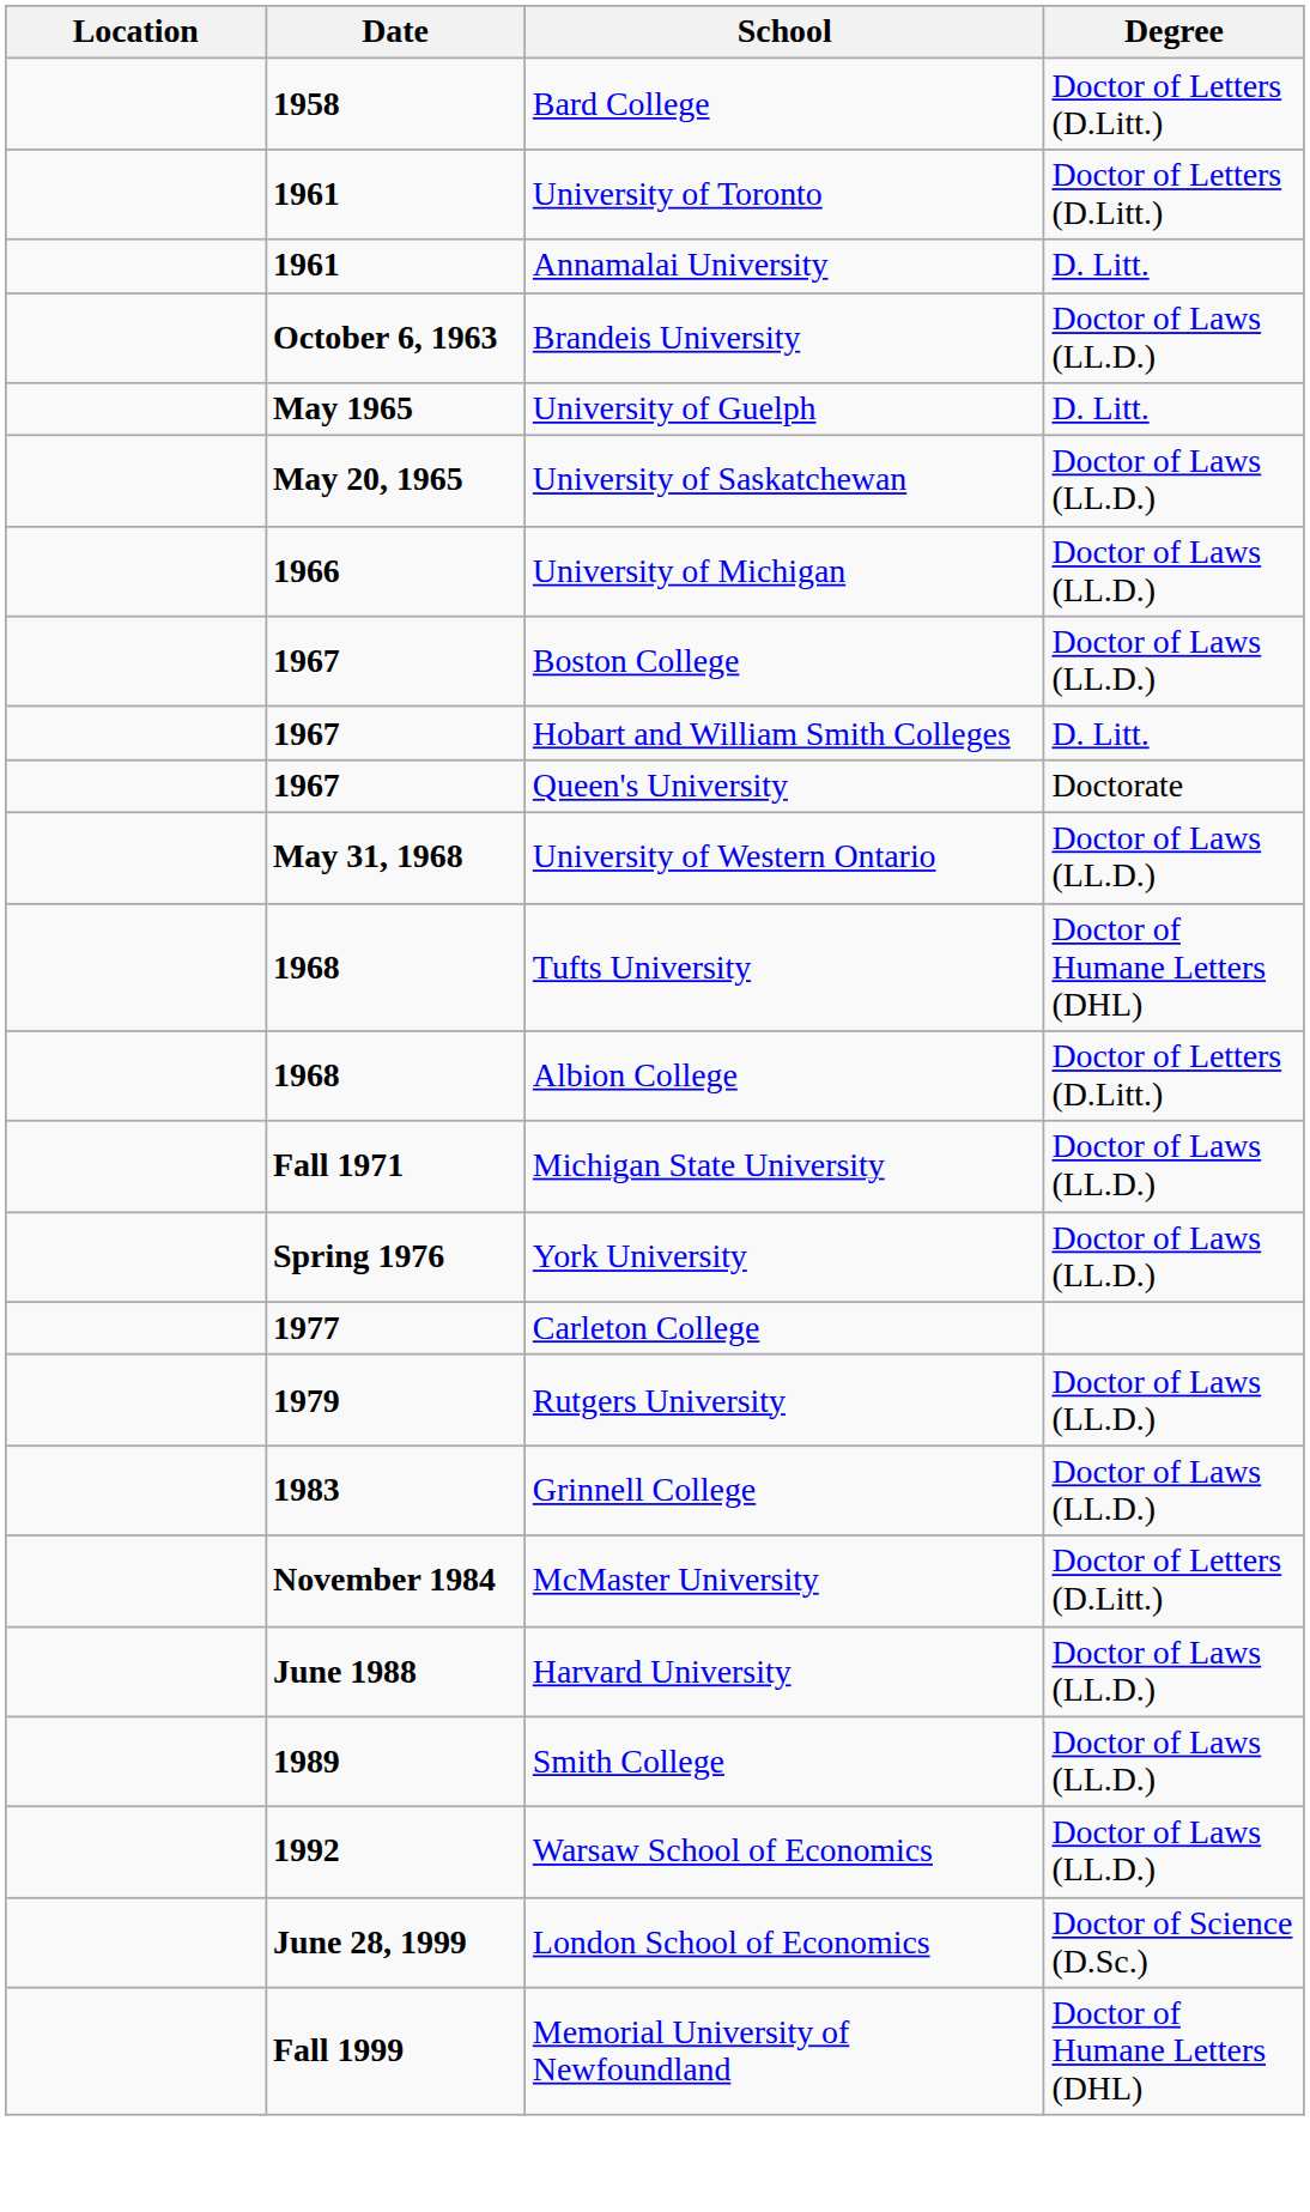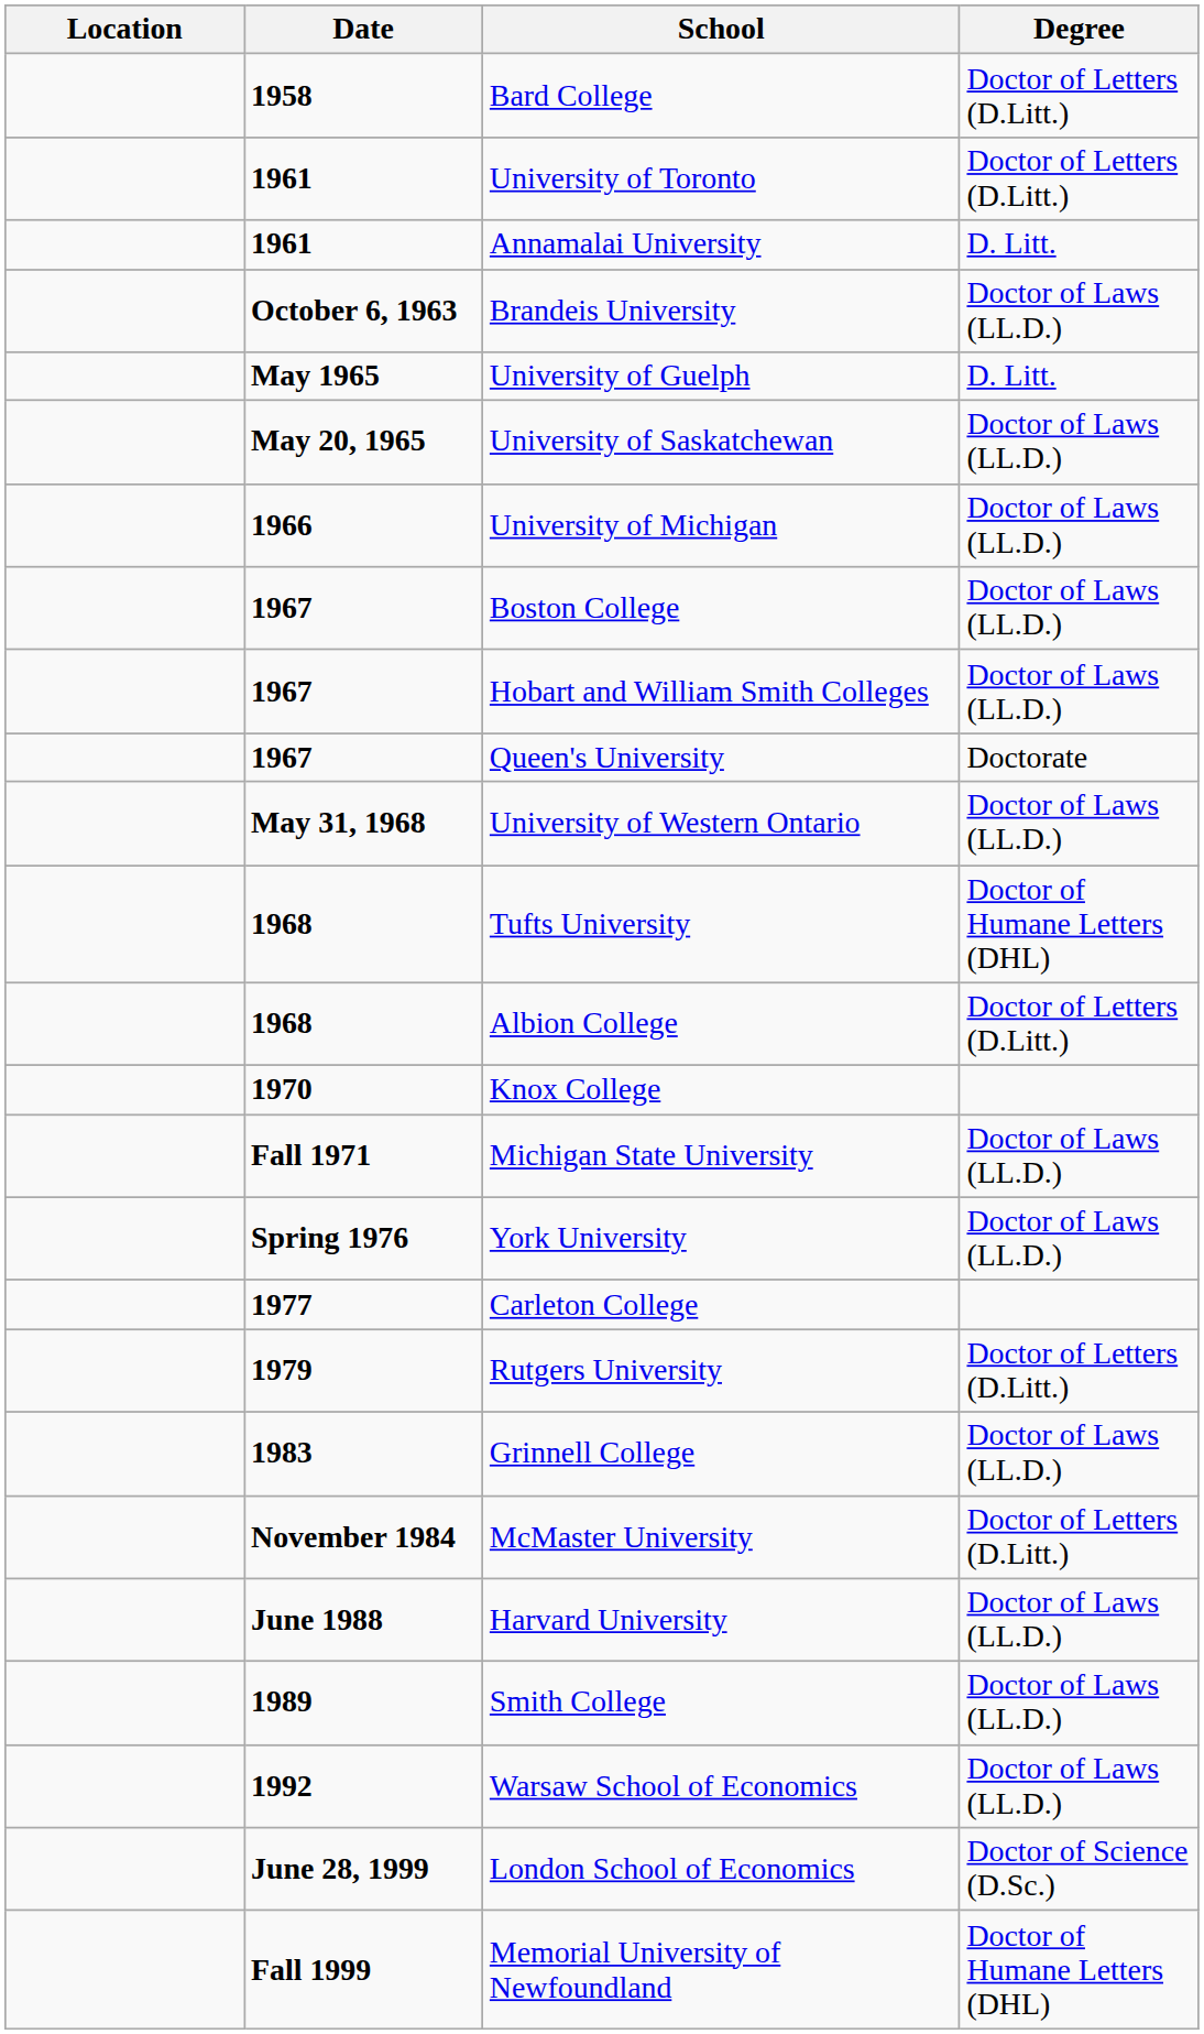 <table class="wikitable" style="width:100%;">
 <tr>
 <th style="width:20%;">Location</th>
 <th style="width:20%;">Date</th>
 <th style="width:40%;">School</th>
 <th style="width:20%;">Degree</th>
 </tr>
 <tr>
 <td></td>
 <td><strong>1958</strong></td>
 <td><a href='#'>Bard College</a></td>
 <td><a href='#'>Doctor of Letters</a> (D.Litt.)</td>
 </tr>
 <tr>
 <td></td>
 <td><strong>1961</strong></td>
 <td><a href='#'>University of Toronto</a></td>
 <td><a href='#'>Doctor of Letters</a> (D.Litt.)</td>
 </tr>
 <tr>
 <td></td>
 <td><strong>1961</strong></td>
 <td><a href='#'>Annamalai University</a></td>
 <td><a href='#'>D. Litt.</a></td>
 </tr>
 <tr>
 <td></td>
 <td><strong>October 6, 1963</strong></td>
 <td><a href='#'>Brandeis University</a></td>
 <td><a href='#'>Doctor of Laws</a> (LL.D.)</td>
 </tr>
 <tr>
 <td></td>
 <td><strong>May 1965</strong></td>
 <td><a href='#'>University of Guelph</a></td>
 <td><a href='#'>D. Litt.</a></td>
 </tr>
 <tr>
 <td></td>
 <td><strong>May 20, 1965</strong></td>
 <td><a href='#'>University of Saskatchewan</a></td>
 <td><a href='#'>Doctor of Laws</a> (LL.D.)</td>
 </tr>
 <tr>
 <td></td>
 <td><strong>1966</strong></td>
 <td><a href='#'>University of Michigan</a></td>
 <td><a href='#'>Doctor of Laws</a> (LL.D.)</td>
 </tr>
 <tr>
 <td></td>
 <td><strong>1967</strong></td>
 <td><a href='#'>Boston College</a></td>
 <td><a href='#'>Doctor of Laws</a> (LL.D.)</td>
 </tr>
 <tr>
 <td></td>
 <td><strong>1967</strong></td>
 <td><a href='#'>Hobart and William Smith Colleges</a></td>
-<td><a href='#'>D. Litt.</a></td>
+<td><a href='#'>Doctor of Laws</a> (LL.D.)</td>
 </tr>
 <tr>
 <td></td>
 <td><strong>1967</strong></td>
 <td><a href='#'>Queen's University</a></td>
 <td>Doctorate</td>
 </tr>
 <tr>
 <td></td>
 <td><strong>May 31, 1968</strong></td>
 <td><a href='#'>University of Western Ontario</a></td>
 <td><a href='#'>Doctor of Laws</a> (LL.D.)</td>
 </tr>
 <tr>
 <td></td>
 <td><strong>1968</strong></td>
 <td><a href='#'>Tufts University</a></td>
 <td><a href='#'>Doctor of Humane Letters</a> (DHL)</td>
 </tr>
 <tr>
 <td></td>
 <td><strong>1968</strong></td>
 <td><a href='#'>Albion College</a></td>
 <td><a href='#'>Doctor of Letters</a> (D.Litt.)</td>
 </tr>
 <tr>
 <td></td>
+<td><strong>1970</strong></td>
+<td><a href='#'>Knox College</a></td>
+<td></td>
+</tr>
+<tr>
+<td></td>
 <td><strong>Fall 1971</strong></td>
 <td><a href='#'>Michigan State University</a></td>
 <td><a href='#'>Doctor of Laws</a> (LL.D.)</td>
 </tr>
 <tr>
 <td></td>
 <td><strong>Spring 1976</strong></td>
 <td><a href='#'>York University</a></td>
 <td><a href='#'>Doctor of Laws</a> (LL.D.)</td>
 </tr>
 <tr>
 <td></td>
 <td><strong>1977</strong></td>
 <td><a href='#'>Carleton College</a></td>
 <td></td>
 </tr>
 <tr>
 <td></td>
 <td><strong>1979</strong></td>
 <td><a href='#'>Rutgers University</a></td>
-<td><a href='#'>Doctor of Laws</a> (LL.D.)</td>
+<td><a href='#'>Doctor of Letters</a> (D.Litt.)</td>
 </tr>
 <tr>
 <td></td>
 <td><strong>1983</strong></td>
 <td><a href='#'>Grinnell College</a></td>
 <td><a href='#'>Doctor of Laws</a> (LL.D.)</td>
 </tr>
 <tr>
 <td></td>
 <td><strong>November 1984</strong></td>
 <td><a href='#'>McMaster University</a></td>
 <td><a href='#'>Doctor of Letters</a> (D.Litt.)</td>
 </tr>
 <tr>
 <td></td>
 <td><strong>June 1988</strong></td>
 <td><a href='#'>Harvard University</a></td>
 <td><a href='#'>Doctor of Laws</a> (LL.D.)</td>
 </tr>
 <tr>
 <td></td>
 <td><strong>1989</strong></td>
 <td><a href='#'>Smith College</a></td>
 <td><a href='#'>Doctor of Laws</a> (LL.D.)</td>
 </tr>
 <tr>
 <td></td>
 <td><strong>1992</strong></td>
 <td><a href='#'>Warsaw School of Economics</a></td>
 <td><a href='#'>Doctor of Laws</a> (LL.D.)</td>
 </tr>
 <tr>
 <td></td>
 <td><strong>June 28, 1999</strong></td>
 <td><a href='#'>London School of Economics</a></td>
 <td><a href='#'>Doctor of Science</a> (D.Sc.)</td>
 </tr>
 <tr>
 <td></td>
 <td><strong>Fall 1999</strong></td>
 <td><a href='#'>Memorial University of Newfoundland</a></td>
 <td><a href='#'>Doctor of Humane Letters</a> (DHL)</td>
 </tr>
 </table>
